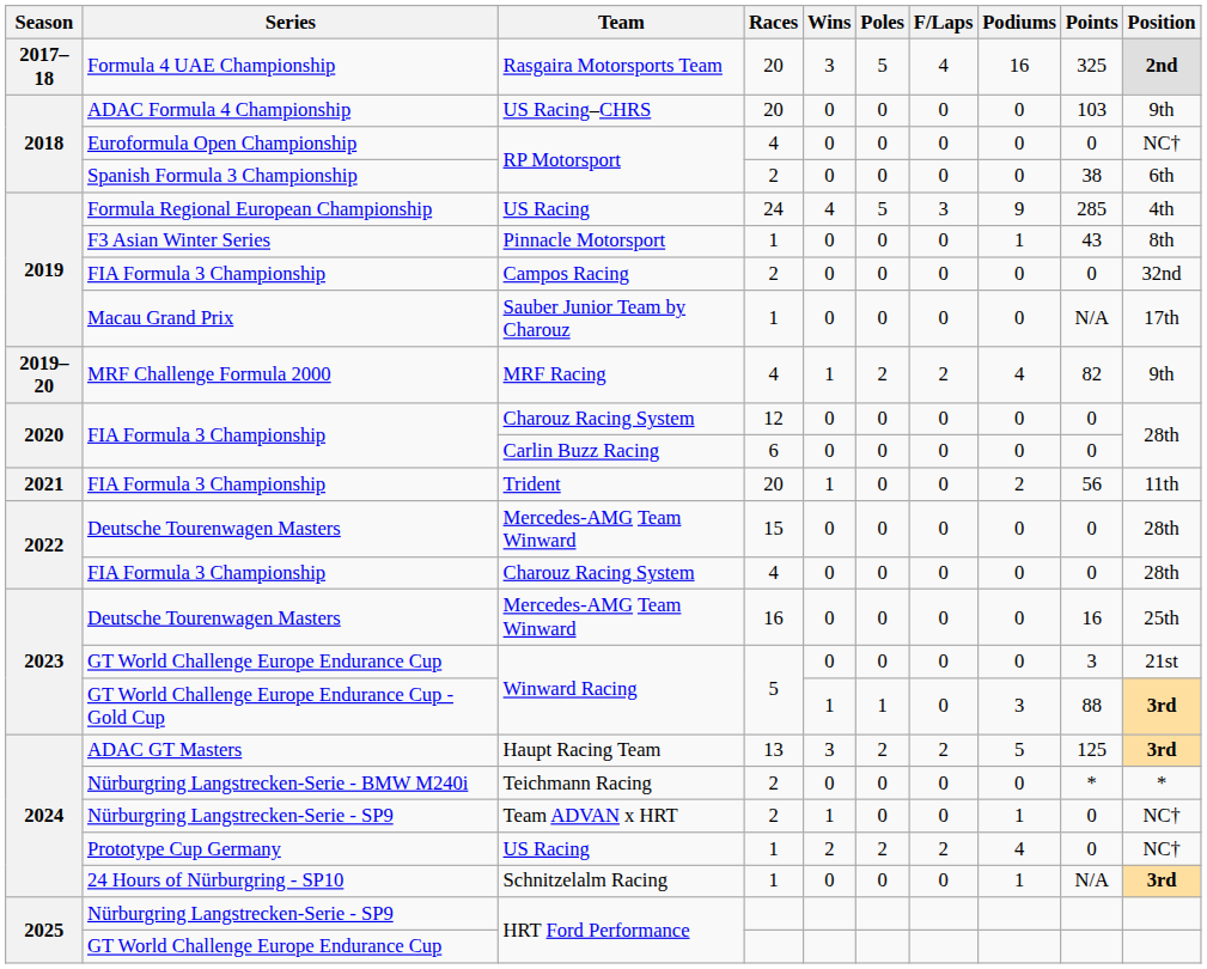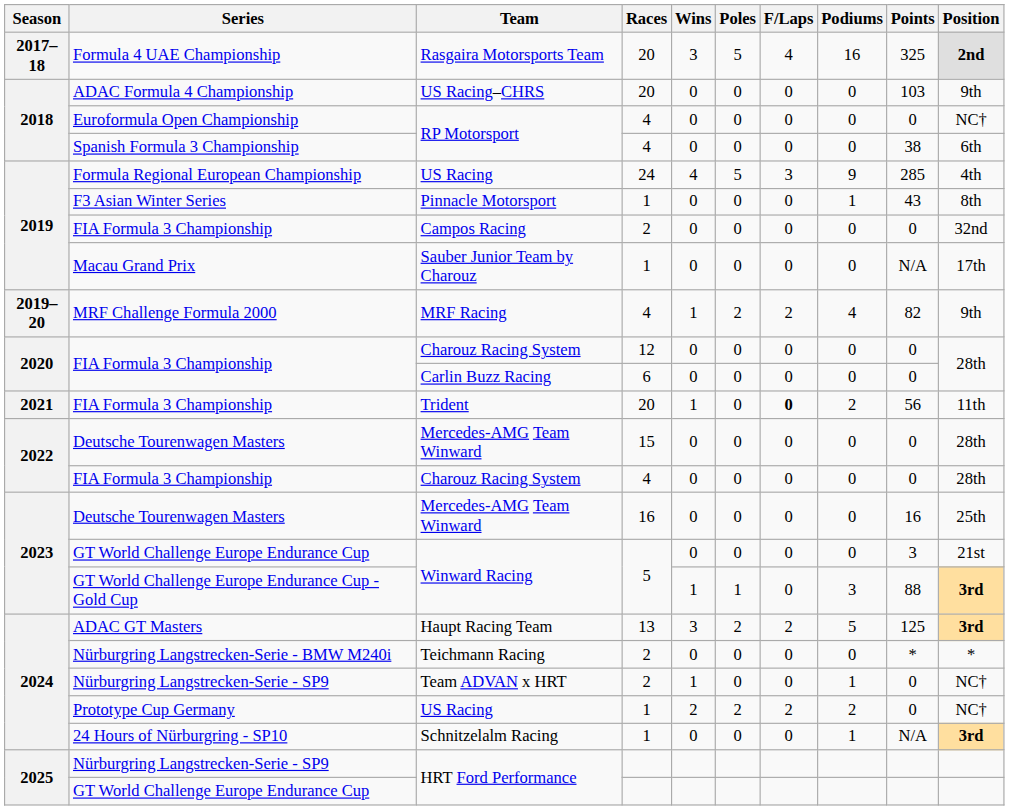 <table class="wikitable" style="font-size: 90%; text-align:center">
 <tr>
 <th>Season</th>
 <th>Series</th>
 <th>Team</th>
 <th>Races</th>
 <th>Wins</th>
 <th>Poles</th>
 <th>F/Laps</th>
 <th>Podiums</th>
 <th>Points</th>
 <th>Position</th>
 </tr>
 <tr>
 <th>2017–18</th>
 <td align=left><a href='#'>Formula 4 UAE Championship</a></td>
 <td align=left><a href='#'>Rasgaira Motorsports Team</a></td>
 <td>20</td>
 <td>3</td>
 <td>5</td>
 <td>4</td>
 <td>16</td>
 <td>325</td>
 <td style="background:#DFDFDF;"><strong>2nd</strong></td>
 </tr>
 <tr>
 <th rowspan=3>2018</th>
 <td align=left><a href='#'>ADAC Formula 4 Championship</a></td>
 <td align=left><a href='#'>US Racing</a>–<a href='#'>CHRS</a></td>
 <td>20</td>
 <td>0</td>
 <td>0</td>
 <td>0</td>
 <td>0</td>
 <td>103</td>
 <td>9th</td>
 </tr>
 <tr>
 <td align=left><a href='#'>Euroformula Open Championship</a></td>
 <td rowspan=2 align=left><a href='#'>RP Motorsport</a></td>
 <td>4</td>
 <td>0</td>
 <td>0</td>
 <td>0</td>
 <td>0</td>
 <td>0</td>
 <td>NC†</td>
 </tr>
 <tr>
 <td align=left><a href='#'>Spanish Formula 3 Championship</a></td>
-<td>2</td>
+<td>4</td>
 <td>0</td>
 <td>0</td>
 <td>0</td>
 <td>0</td>
 <td>38</td>
 <td>6th</td>
 </tr>
 <tr>
 <th rowspan=4>2019</th>
 <td align=left><a href='#'>Formula Regional European Championship</a></td>
 <td align=left><a href='#'>US Racing</a></td>
 <td>24</td>
 <td>4</td>
 <td>5</td>
 <td>3</td>
 <td>9</td>
 <td>285</td>
 <td>4th</td>
 </tr>
 <tr>
 <td align=left><a href='#'>F3 Asian Winter Series</a></td>
 <td align=left><a href='#'>Pinnacle Motorsport</a></td>
 <td>1</td>
 <td>0</td>
 <td>0</td>
 <td>0</td>
 <td>1</td>
 <td>43</td>
 <td>8th</td>
 </tr>
 <tr>
 <td align=left><a href='#'>FIA Formula 3 Championship</a></td>
 <td align=left><a href='#'>Campos Racing</a></td>
 <td>2</td>
 <td>0</td>
 <td>0</td>
 <td>0</td>
 <td>0</td>
 <td>0</td>
 <td>32nd</td>
 </tr>
 <tr>
 <td align=left><a href='#'>Macau Grand Prix</a></td>
 <td align=left><a href='#'>Sauber Junior Team by Charouz</a></td>
 <td>1</td>
 <td>0</td>
 <td>0</td>
 <td>0</td>
 <td>0</td>
 <td>N/A</td>
 <td>17th</td>
 </tr>
 <tr>
 <th>2019–20</th>
 <td align=left><a href='#'>MRF Challenge Formula 2000</a></td>
 <td align=left><a href='#'>MRF Racing</a></td>
 <td>4</td>
 <td>1</td>
 <td>2</td>
 <td>2</td>
 <td>4</td>
 <td>82</td>
 <td>9th</td>
 </tr>
 <tr>
 <th rowspan=2>2020</th>
 <td rowspan=2 align=left><a href='#'>FIA Formula 3 Championship</a></td>
 <td align=left><a href='#'>Charouz Racing System</a></td>
 <td>12</td>
 <td>0</td>
 <td>0</td>
 <td>0</td>
 <td>0</td>
 <td>0</td>
 <td rowspan=2>28th</td>
 </tr>
 <tr>
 <td align=left><a href='#'>Carlin Buzz Racing</a></td>
 <td>6</td>
 <td>0</td>
 <td>0</td>
 <td>0</td>
 <td>0</td>
 <td>0</td>
 </tr>
 <tr>
 <th>2021</th>
 <td align=left><a href='#'>FIA Formula 3 Championship</a></td>
 <td align=left><a href='#'>Trident</a></td>
 <td>20</td>
 <td>1</td>
 <td>0</td>
-<td>0</td>
+<td><strong>0</strong></td>
 <td>2</td>
 <td>56</td>
 <td>11th</td>
 </tr>
 <tr>
 <th rowspan=2>2022</th>
 <td align=left><a href='#'>Deutsche Tourenwagen Masters</a></td>
 <td align=left><a href='#'>Mercedes-AMG</a> <a href='#'>Team Winward</a></td>
 <td>15</td>
 <td>0</td>
 <td>0</td>
 <td>0</td>
 <td>0</td>
 <td>0</td>
 <td>28th</td>
 </tr>
 <tr>
 <td align=left><a href='#'>FIA Formula 3 Championship</a></td>
 <td align=left><a href='#'>Charouz Racing System</a></td>
 <td>4</td>
 <td>0</td>
 <td>0</td>
 <td>0</td>
 <td>0</td>
 <td>0</td>
 <td>28th</td>
 </tr>
 <tr>
 <th rowspan=3>2023</th>
 <td align=left><a href='#'>Deutsche Tourenwagen Masters</a></td>
 <td align=left><a href='#'>Mercedes-AMG</a> <a href='#'>Team Winward</a></td>
 <td>16</td>
 <td>0</td>
 <td>0</td>
 <td>0</td>
 <td>0</td>
 <td>16</td>
 <td>25th</td>
 </tr>
 <tr>
 <td align=left><a href='#'>GT World Challenge Europe Endurance Cup</a></td>
 <td align=left rowspan=2><a href='#'>Winward Racing</a></td>
 <td rowspan="2">5</td>
 <td>0</td>
 <td>0</td>
 <td>0</td>
 <td>0</td>
 <td>3</td>
 <td>21st</td>
 </tr>
 <tr>
 <td align=left><a href='#'>GT World Challenge Europe Endurance Cup - Gold Cup</a></td>
 <td>1</td>
 <td>1</td>
 <td>0</td>
 <td>3</td>
 <td>88</td>
 <td style="background:#FFDF9F;"><strong>3rd</strong></td>
 </tr>
 <tr>
 <th rowspan="5">2024</th>
 <td align=left><a href='#'>ADAC GT Masters</a></td>
 <td align=left>Haupt Racing Team</td>
 <td>13</td>
 <td>3</td>
 <td>2</td>
 <td>2</td>
 <td>5</td>
 <td>125</td>
 <td style="background:#FFDF9F;"><strong>3rd</strong></td>
 </tr>
 <tr>
 <td align=left><a href='#'>Nürburgring Langstrecken-Serie - BMW M240i</a></td>
 <td align=left>Teichmann Racing</td>
 <td>2</td>
 <td>0</td>
 <td>0</td>
 <td>0</td>
 <td>0</td>
 <td>*</td>
 <td>*</td>
 </tr>
 <tr>
 <td align=left><a href='#'>Nürburgring Langstrecken-Serie - SP9</a></td>
 <td align=left>Team <a href='#'>ADVAN</a> x HRT</td>
 <td>2</td>
 <td>1</td>
 <td>0</td>
 <td>0</td>
 <td>1</td>
 <td>0</td>
 <td>NC†</td>
 </tr>
 <tr>
 <td align=left><a href='#'>Prototype Cup Germany</a></td>
 <td align=left><a href='#'>US Racing</a></td>
 <td>1</td>
 <td>2</td>
 <td>2</td>
 <td>2</td>
-<td>4</td>
+<td>2</td>
 <td>0</td>
 <td>NC†</td>
 </tr>
 <tr>
 <td align=left><a href='#'>24 Hours of Nürburgring - SP10</a></td>
 <td align=left>Schnitzelalm Racing</td>
 <td>1</td>
 <td>0</td>
 <td>0</td>
 <td>0</td>
 <td>1</td>
 <td>N/A</td>
 <td style="background:#FFDF9F;"><strong>3rd</strong></td>
 </tr>
 <tr>
 <th rowspan="2">2025</th>
 <td align=left><a href='#'>Nürburgring Langstrecken-Serie - SP9</a></td>
 <td rowspan="2" align="left">HRT <a href='#'>Ford Performance</a></td>
 <td></td>
 <td></td>
 <td></td>
 <td></td>
 <td></td>
 <td></td>
 <td></td>
 </tr>
 <tr>
 <td align=left><a href='#'>GT World Challenge Europe Endurance Cup</a></td>
 <td></td>
 <td></td>
 <td></td>
 <td></td>
 <td></td>
 <td></td>
 <td></td>
 </tr>
 </table>
